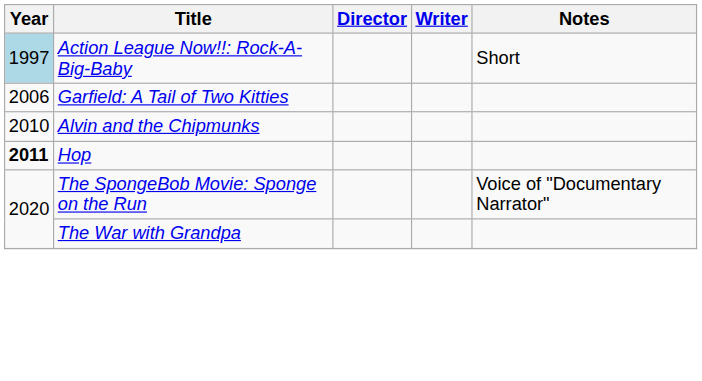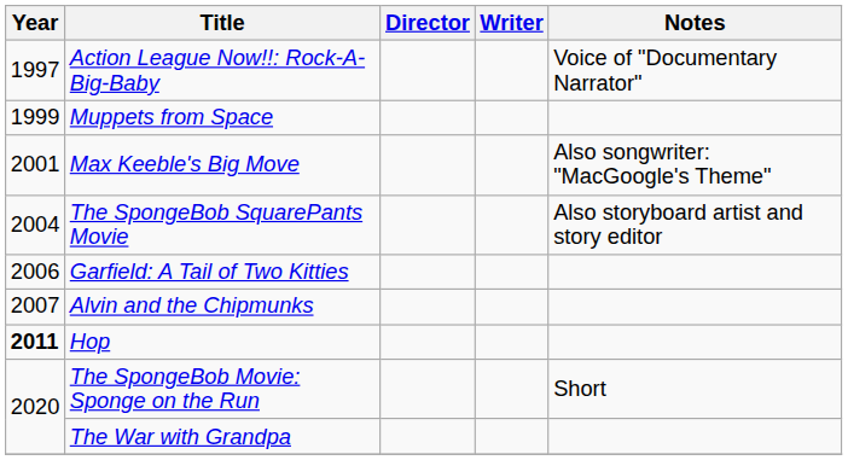 <table class="wikitable">
 <tr>
 <th>Year</th>
 <th>Title</th>
 <th><a href='#'>Director</a></th>
 <th><a href='#'>Writer</a></th>
 <th>Notes</th>
 </tr>
 <tr>
-<td style="background: lightblue;">1997</td>
+<td>1997</td>
 <td><em><a href='#'>Action League Now!!: Rock-A-Big-Baby</a></em></td>
 <td></td>
 <td></td>
-<td>Short</td>
+<td>Voice of "Documentary Narrator"</td>
+</tr>
+<tr>
+<td>1999</td>
+<td><em><a href='#'>Muppets from Space</a></em></td>
+<td></td>
+<td></td>
+<td></td>
+</tr>
+<tr>
+<td>2001</td>
+<td><em><a href='#'>Max Keeble's Big Move</a></em></td>
+<td></td>
+<td></td>
+<td>Also songwriter: "MacGoogle's Theme"</td>
+</tr>
+<tr>
+<td>2004</td>
+<td><em><a href='#'>The SpongeBob SquarePants Movie</a></em></td>
+<td></td>
+<td></td>
+<td>Also storyboard artist and story editor</td>
 </tr>
 <tr>
 <td>2006</td>
 <td><em><a href='#'>Garfield: A Tail of Two Kitties</a></em></td>
 <td></td>
 <td></td>
 <td></td>
 </tr>
 <tr>
-<td>2010</td>
+<td>2007</td>
 <td><em><a href='#'>Alvin and the Chipmunks</a></em></td>
 <td></td>
 <td></td>
 <td></td>
 </tr>
 <tr>
 <td><strong>2011</strong></td>
 <td><em><a href='#'>Hop</a></em></td>
 <td></td>
 <td></td>
 <td></td>
 </tr>
 <tr>
 <td rowspan=2>2020</td>
 <td><em><a href='#'>The SpongeBob Movie: Sponge on the Run</a></em></td>
 <td></td>
 <td></td>
-<td>Voice of "Documentary Narrator"</td>
+<td>Short</td>
 </tr>
 <tr>
 <td><em><a href='#'>The War with Grandpa</a></em></td>
 <td></td>
 <td></td>
 <td></td>
 </tr>
 <tr>
 </tr>
 <tr>
 </tr>
 </table>
